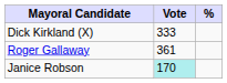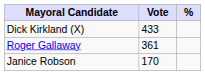 <table class="wikitable">
 <tr>
 <th style="background:#ddf; width:200px;">Mayoral Candidate </th>
 <th style="background:#ddf; width:50px;">Vote</th>
 <th style="background:#ddf; width:30px;">%</th>
 </tr>
 <tr>
 <td>Dick Kirkland (X)</td>
-<td>333</td>
+<td>433</td>
 <td></td>
 </tr>
 <tr>
 <td><a href='#'>Roger Gallaway</a></td>
 <td>361</td>
 <td></td>
 </tr>
 <tr>
 <td>Janice Robson</td>
-<td style="background: paleturquoise;">170</td>
+<td>170</td>
 <td></td>
 </tr>
 </table>
